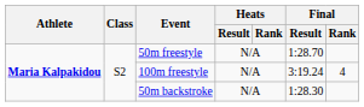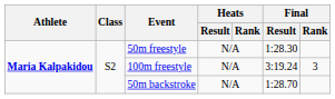 <table class=wikitable style="font-size:90%">
 <tr>
 <th rowspan="2">Athlete</th>
 <th rowspan="2">Class</th>
 <th rowspan="2">Event</th>
 <th colspan="2">Heats</th>
 <th colspan="2">Final</th>
 </tr>
 <tr>
 <th>Result</th>
 <th>Rank</th>
 <th>Result</th>
 <th>Rank</th>
 </tr>
 <tr>
 <td rowspan="3"><strong><a href='#'>Maria Kalpakidou</a></strong></td>
 <td rowspan="3" style="text-align:center;">S2</td>
 <td><a href='#'>50m freestyle</a></td>
 <td style="text-align:center;" colspan="2">N/A</td>
-<td style="text-align:center;">1:28.70</td>
+<td style="text-align:center;">1:28.30</td>
 <td style="text-align:center;"></td>
 </tr>
 <tr>
 <td><a href='#'>100m freestyle</a></td>
 <td style="text-align:center;" colspan="2">N/A</td>
 <td style="text-align:center;">3:19.24</td>
-<td style="text-align:center;">4</td>
+<td style="text-align:center;">3</td>
 </tr>
 <tr>
 <td><a href='#'>50m backstroke</a></td>
 <td style="text-align:center;" colspan="2">N/A</td>
-<td style="text-align:center;">1:28.30</td>
+<td style="text-align:center;">1:28.70</td>
 <td style="text-align:center;"></td>
 </tr>
 </table>
